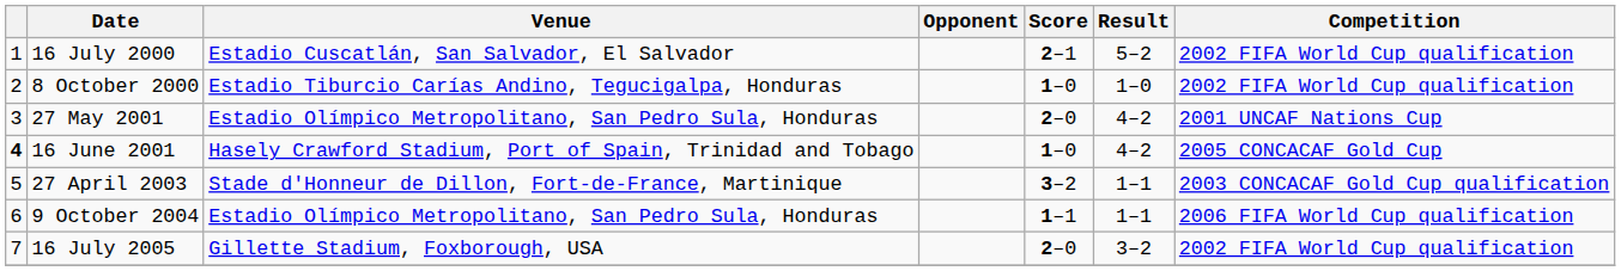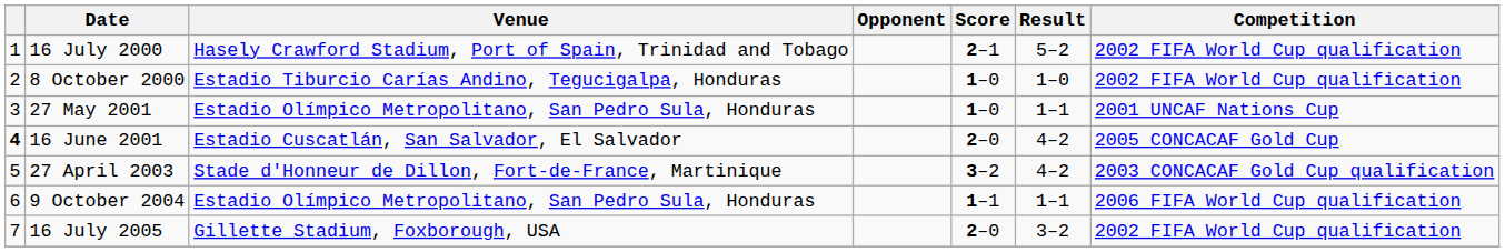 <table class="wikitable">
 <tr>
 <th></th>
 <th>Date</th>
 <th>Venue</th>
 <th>Opponent</th>
 <th>Score</th>
 <th>Result</th>
 <th>Competition</th>
 </tr>
 <tr>
 <td align="center">1</td>
 <td>16 July 2000</td>
-<td><a href='#'>Estadio Cuscatlán</a>, <a href='#'>San Salvador</a>, El Salvador</td>
+<td><a href='#'>Hasely Crawford Stadium</a>, <a href='#'>Port of Spain</a>, Trinidad and Tobago</td>
 <td></td>
 <td align="center"><strong>2</strong>–1</td>
 <td align="center">5–2</td>
 <td><a href='#'>2002 FIFA World Cup qualification</a></td>
 </tr>
 <tr>
 <td align="center">2</td>
 <td>8 October 2000</td>
 <td><a href='#'>Estadio Tiburcio Carías Andino</a>, <a href='#'>Tegucigalpa</a>, Honduras</td>
 <td></td>
 <td align="center"><strong>1</strong>–0</td>
 <td align="center">1–0</td>
 <td><a href='#'>2002 FIFA World Cup qualification</a></td>
 </tr>
 <tr>
 <td align="center">3</td>
 <td>27 May 2001</td>
 <td><a href='#'>Estadio Olímpico Metropolitano</a>, <a href='#'>San Pedro Sula</a>, Honduras</td>
 <td></td>
-<td align="center"><strong>2</strong>–0</td>
-<td align="center">4–2</td>
+<td align="center"><strong>1</strong>–0</td>
+<td align="center">1–1</td>
 <td><a href='#'>2001 UNCAF Nations Cup</a></td>
 </tr>
 <tr>
 <td align="center"><strong>4</strong></td>
 <td>16 June 2001</td>
-<td><a href='#'>Hasely Crawford Stadium</a>, <a href='#'>Port of Spain</a>, Trinidad and Tobago</td>
+<td><a href='#'>Estadio Cuscatlán</a>, <a href='#'>San Salvador</a>, El Salvador</td>
 <td></td>
-<td align="center"><strong>1</strong>–0</td>
+<td align="center"><strong>2</strong>–0</td>
 <td align="center">4–2</td>
 <td><a href='#'>2005 CONCACAF Gold Cup</a></td>
 </tr>
 <tr>
 <td align="center">5</td>
 <td>27 April 2003</td>
 <td><a href='#'>Stade d'Honneur de Dillon</a>, <a href='#'>Fort-de-France</a>, Martinique</td>
 <td></td>
 <td align="center"><strong>3</strong>–2</td>
-<td align="center">1–1</td>
+<td align="center">4–2</td>
 <td><a href='#'>2003 CONCACAF Gold Cup qualification</a></td>
 </tr>
 <tr>
 <td align="center">6</td>
 <td>9 October 2004</td>
 <td><a href='#'>Estadio Olímpico Metropolitano</a>, <a href='#'>San Pedro Sula</a>, Honduras</td>
 <td></td>
 <td align="center"><strong>1</strong>–1</td>
 <td align="center">1–1</td>
 <td><a href='#'>2006 FIFA World Cup qualification</a></td>
 </tr>
 <tr>
 <td align="center">7</td>
 <td>16 July 2005</td>
 <td><a href='#'>Gillette Stadium</a>, <a href='#'>Foxborough</a>, USA</td>
 <td></td>
 <td align="center"><strong>2</strong>–0</td>
 <td align="center">3–2</td>
 <td><a href='#'>2002 FIFA World Cup qualification</a></td>
 </tr>
 <tr>
 </tr>
 </table>
